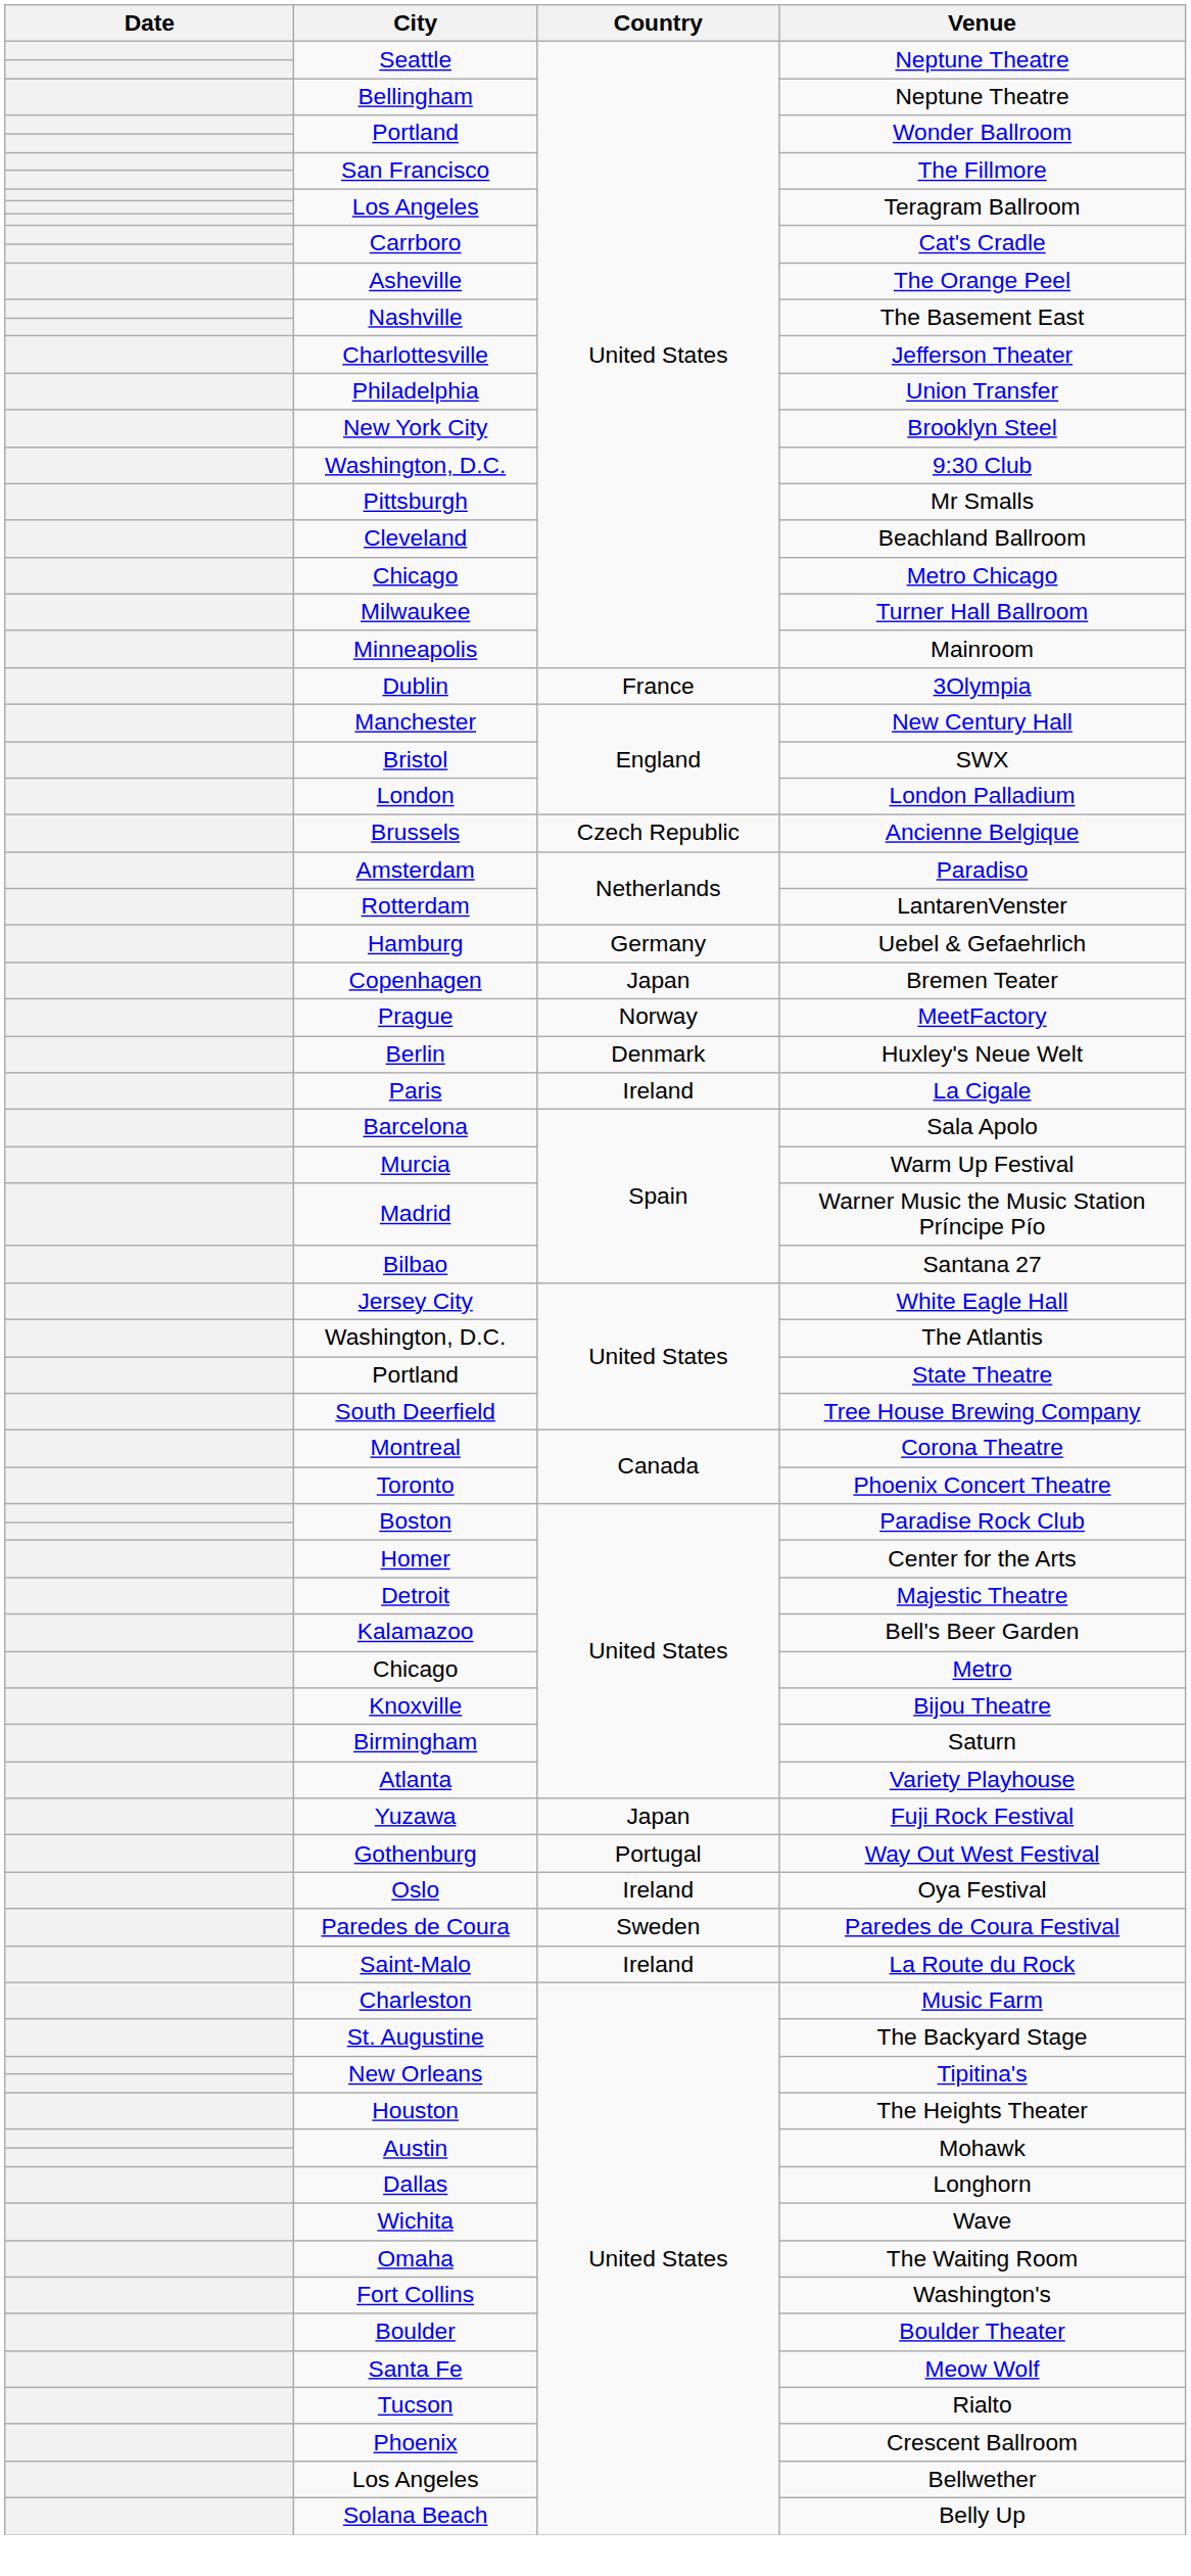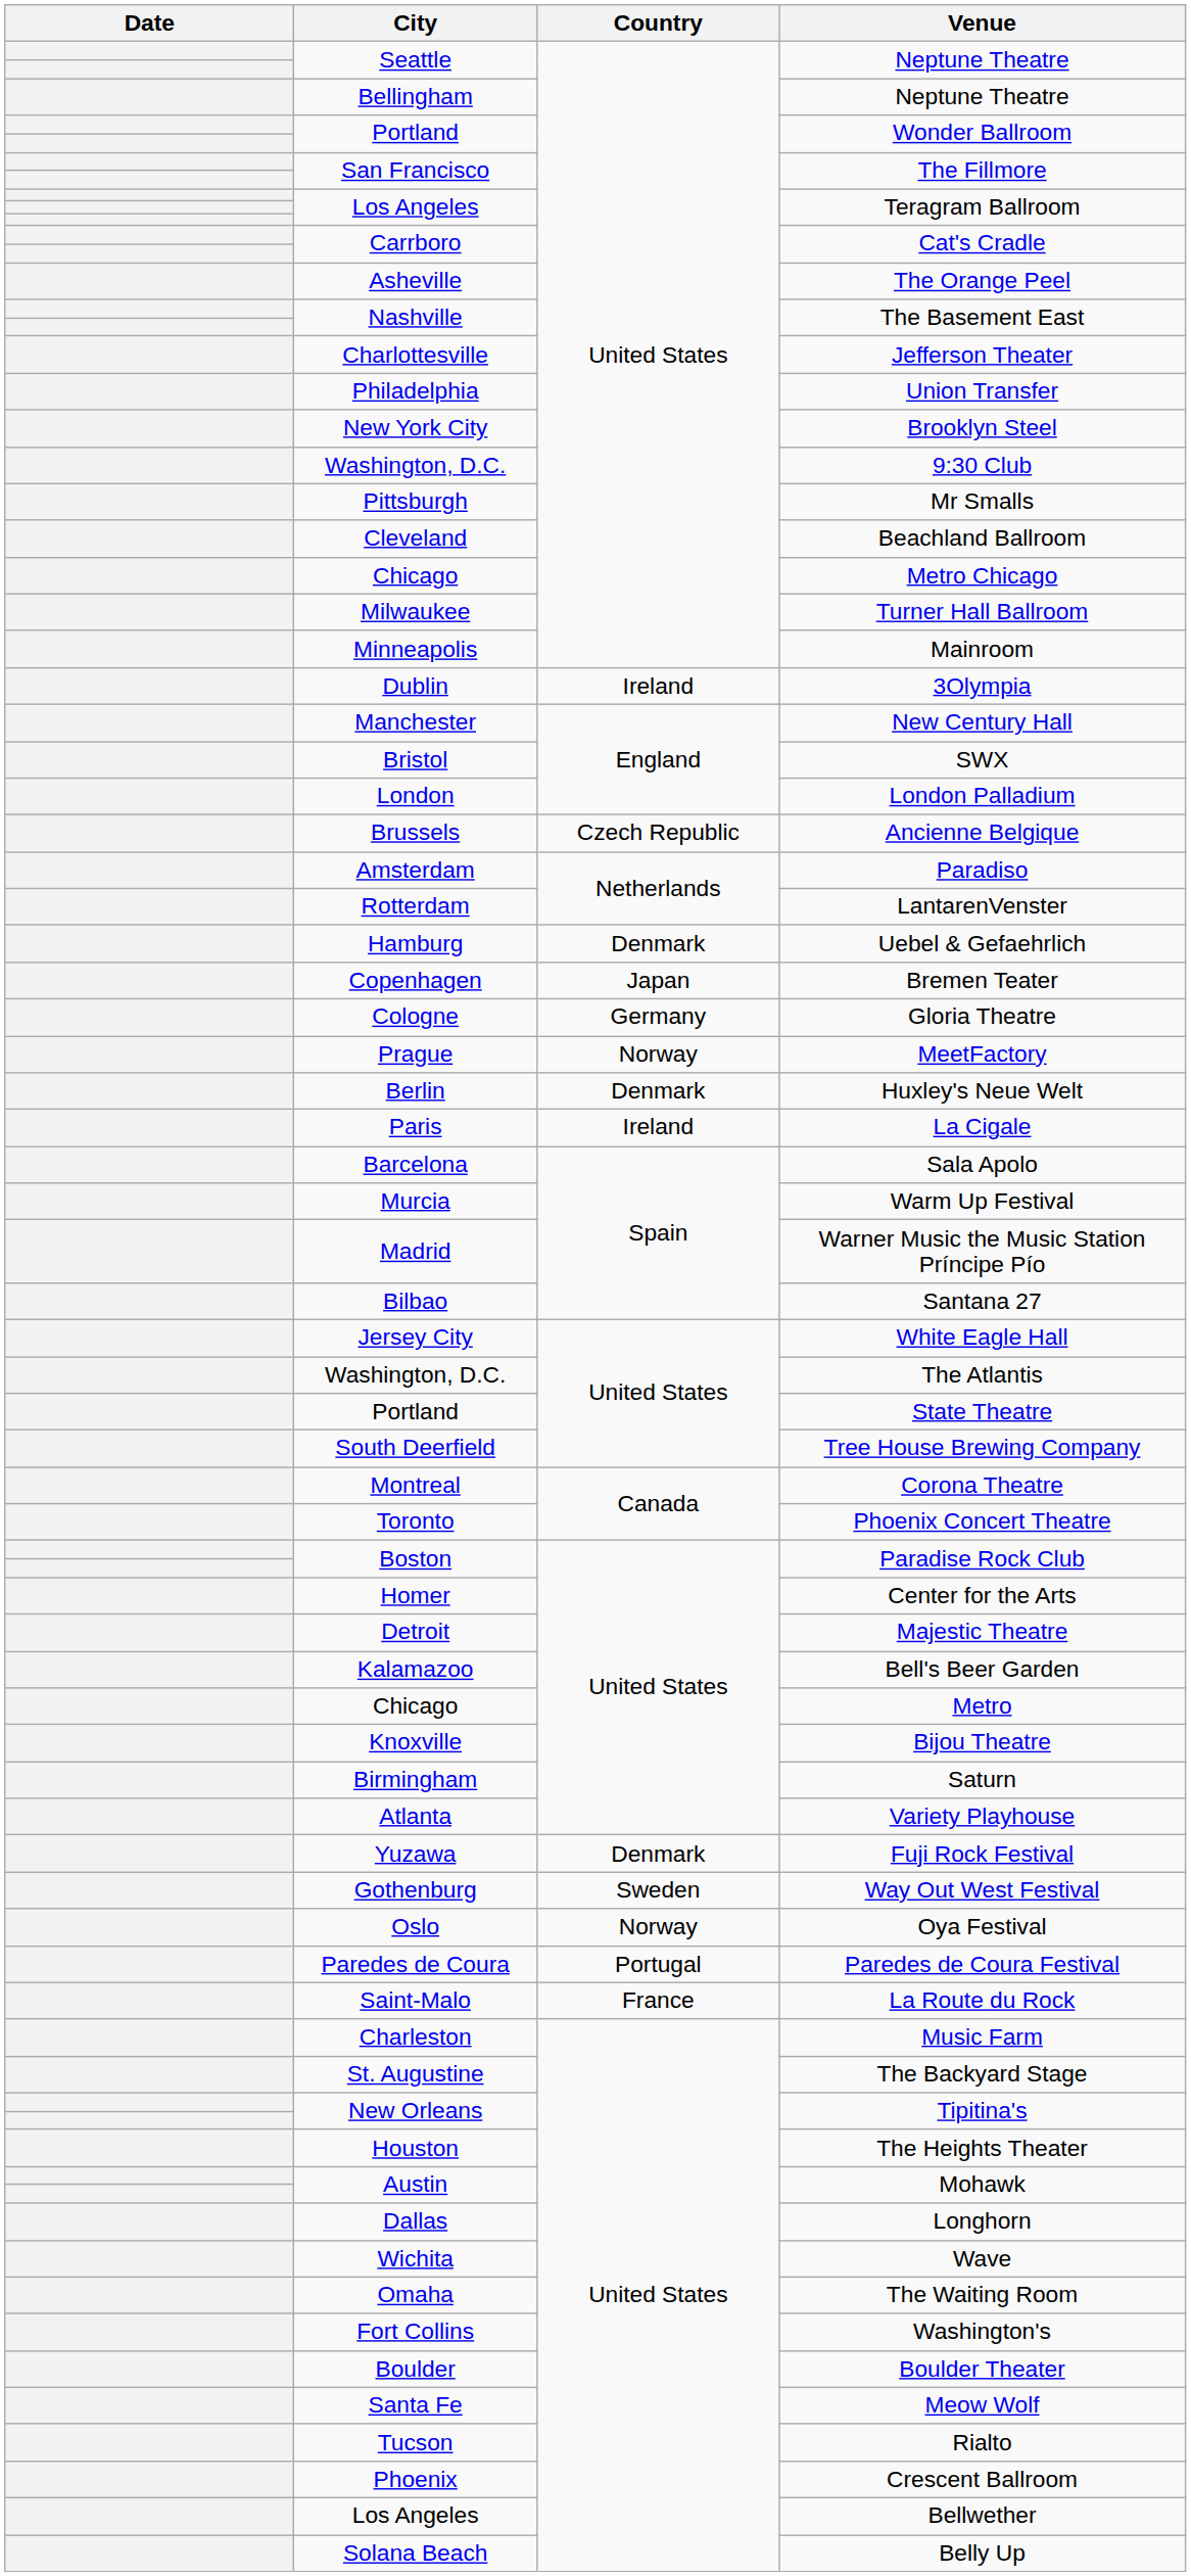 <table class="wikitable plainrowheaders" style="text-align:center;">
 <tr>
 <th scope="col" style="width:12em;">Date</th>
 <th scope="col" style="width:10em;">City</th>
 <th scope="col" style="width:10em;">Country</th>
 <th scope="col" style="width:17em;">Venue</th>
 </tr>
 <tr>
 <th scope="row"></th>
 <td rowspan="2"><a href='#'>Seattle</a></td>
 <td rowspan="24">United States</td>
 <td rowspan="2"><a href='#'>Neptune Theatre</a></td>
 </tr>
 <tr>
 <th scope="row"></th>
 </tr>
 <tr>
 <th scope="row"></th>
 <td><a href='#'>Bellingham</a></td>
 <td>Neptune Theatre</td>
 </tr>
 <tr>
 <th scope="row"></th>
 <td rowspan="2"><a href='#'>Portland</a></td>
 <td rowspan="2"><a href='#'>Wonder Ballroom</a></td>
 </tr>
 <tr>
 <th scope="row"></th>
 </tr>
 <tr>
 <th scope="row"></th>
 <td rowspan="2"><a href='#'>San Francisco</a></td>
 <td rowspan="2"><a href='#'>The Fillmore</a></td>
 </tr>
 <tr>
 <th scope="row"></th>
 </tr>
 <tr>
 <th scope="row"></th>
 <td rowspan="3"><a href='#'>Los Angeles</a></td>
 <td rowspan="3">Teragram Ballroom</td>
 </tr>
 <tr>
 <th scope="row"></th>
 </tr>
 <tr>
 <th scope="row"></th>
 </tr>
 <tr>
 <th scope="row"></th>
 <td rowspan="2"><a href='#'>Carrboro</a></td>
 <td rowspan="2"><a href='#'>Cat's Cradle</a></td>
 </tr>
 <tr>
 <th scope="row"></th>
 </tr>
 <tr>
 <th scope="row"></th>
 <td><a href='#'>Asheville</a></td>
 <td><a href='#'>The Orange Peel</a></td>
 </tr>
 <tr>
 <th scope="row"></th>
 <td rowspan="2"><a href='#'>Nashville</a></td>
 <td rowspan="2">The Basement East</td>
 </tr>
 <tr>
 <th scope="row"></th>
 </tr>
 <tr>
 <th scope="row"></th>
 <td><a href='#'>Charlottesville</a></td>
 <td><a href='#'>Jefferson Theater</a></td>
 </tr>
 <tr>
 <th scope="row"></th>
 <td><a href='#'>Philadelphia</a></td>
 <td><a href='#'>Union Transfer</a></td>
 </tr>
 <tr>
 <th scope="row"></th>
 <td><a href='#'>New York City</a></td>
 <td><a href='#'>Brooklyn Steel</a></td>
 </tr>
 <tr>
 <th scope="row"></th>
 <td><a href='#'>Washington, D.C.</a></td>
 <td><a href='#'>9:30 Club</a></td>
 </tr>
 <tr>
 <th scope="row"></th>
 <td><a href='#'>Pittsburgh</a></td>
 <td>Mr Smalls</td>
 </tr>
 <tr>
 <th scope="row"></th>
 <td><a href='#'>Cleveland</a></td>
 <td>Beachland Ballroom</td>
 </tr>
 <tr>
 <th scope="row"></th>
 <td><a href='#'>Chicago</a></td>
 <td><a href='#'>Metro Chicago</a></td>
 </tr>
 <tr>
 <th scope="row"></th>
 <td><a href='#'>Milwaukee</a></td>
 <td><a href='#'>Turner Hall Ballroom</a></td>
 </tr>
 <tr>
 <th scope="row"></th>
 <td><a href='#'>Minneapolis</a></td>
 <td>Mainroom</td>
 </tr>
 <tr>
 <th scope="row"></th>
 <td><a href='#'>Dublin</a></td>
-<td>France</td>
+<td>Ireland</td>
 <td><a href='#'>3Olympia</a></td>
 </tr>
 <tr>
 <th scope="row"></th>
 <td><a href='#'>Manchester</a></td>
 <td rowspan="3">England</td>
 <td><a href='#'>New Century Hall</a></td>
 </tr>
 <tr>
 <th scope="row"></th>
 <td><a href='#'>Bristol</a></td>
 <td>SWX</td>
 </tr>
 <tr>
 <th scope="row"></th>
 <td><a href='#'>London</a></td>
 <td><a href='#'>London Palladium</a></td>
 </tr>
 <tr>
 <th scope="row"></th>
 <td><a href='#'>Brussels</a></td>
 <td>Czech Republic</td>
 <td><a href='#'>Ancienne Belgique</a></td>
 </tr>
 <tr>
 <th scope="row"></th>
 <td><a href='#'>Amsterdam</a></td>
 <td rowspan="2">Netherlands</td>
 <td><a href='#'>Paradiso</a></td>
 </tr>
 <tr>
 <th scope="row"></th>
 <td><a href='#'>Rotterdam</a></td>
 <td>LantarenVenster</td>
 </tr>
 <tr>
 <th scope="row"></th>
 <td><a href='#'>Hamburg</a></td>
-<td>Germany</td>
+<td>Denmark</td>
 <td>Uebel & Gefaehrlich</td>
 </tr>
 <tr>
 <th scope="row"></th>
 <td><a href='#'>Copenhagen</a></td>
 <td>Japan</td>
 <td>Bremen Teater</td>
+</tr>
+<tr>
+<th scope="row"></th>
+<td><a href='#'>Cologne</a></td>
+<td>Germany</td>
+<td>Gloria Theatre</td>
 </tr>
 <tr>
 <th scope="row"></th>
 <td><a href='#'>Prague</a></td>
 <td>Norway</td>
 <td><a href='#'>MeetFactory</a></td>
 </tr>
 <tr>
 <th scope="row"></th>
 <td><a href='#'>Berlin</a></td>
 <td>Denmark</td>
 <td>Huxley's Neue Welt</td>
 </tr>
 <tr>
 <th scope="row"></th>
 <td><a href='#'>Paris</a></td>
 <td>Ireland</td>
 <td><a href='#'>La Cigale</a></td>
 </tr>
 <tr>
 <th scope="row"></th>
 <td><a href='#'>Barcelona</a></td>
 <td rowspan="4">Spain</td>
 <td>Sala Apolo</td>
 </tr>
 <tr>
 <th scope="row"></th>
 <td><a href='#'>Murcia</a></td>
 <td>Warm Up Festival</td>
 </tr>
 <tr>
 <th scope="row"></th>
 <td><a href='#'>Madrid</a></td>
 <td>Warner Music the Music Station Príncipe Pío</td>
 </tr>
 <tr>
 <th scope="row"></th>
 <td><a href='#'>Bilbao</a></td>
 <td>Santana 27</td>
 </tr>
 <tr>
 <th scope="row"></th>
 <td><a href='#'>Jersey City</a></td>
 <td rowspan="4">United States</td>
 <td><a href='#'>White Eagle Hall</a></td>
 </tr>
 <tr>
 <th scope="row"></th>
 <td>Washington, D.C.</td>
 <td>The Atlantis</td>
 </tr>
 <tr>
 <th scope="row"></th>
 <td>Portland</td>
 <td><a href='#'>State Theatre</a></td>
 </tr>
 <tr>
 <th scope="row"></th>
 <td><a href='#'>South Deerfield</a></td>
 <td><a href='#'>Tree House Brewing Company</a></td>
 </tr>
 <tr>
 <th scope="row"></th>
 <td><a href='#'>Montreal</a></td>
 <td rowspan="2">Canada</td>
 <td><a href='#'>Corona Theatre</a></td>
 </tr>
 <tr>
 <th scope="row"></th>
 <td><a href='#'>Toronto</a></td>
 <td><a href='#'>Phoenix Concert Theatre</a></td>
 </tr>
 <tr>
 <th scope="row"></th>
 <td rowspan="2"><a href='#'>Boston</a></td>
 <td rowspan="9">United States</td>
 <td rowspan="2"><a href='#'>Paradise Rock Club</a></td>
 </tr>
 <tr>
 <th scope="row"></th>
 </tr>
 <tr>
 <th scope="row"></th>
 <td><a href='#'>Homer</a></td>
 <td>Center for the Arts</td>
 </tr>
 <tr>
 <th scope="row"></th>
 <td><a href='#'>Detroit</a></td>
 <td><a href='#'>Majestic Theatre</a></td>
 </tr>
 <tr>
 <th scope="row"></th>
 <td><a href='#'>Kalamazoo</a></td>
 <td>Bell's Beer Garden</td>
 </tr>
 <tr>
 <th scope="row"></th>
 <td>Chicago</td>
 <td><a href='#'>Metro</a></td>
 </tr>
 <tr>
 <th scope="row"></th>
 <td><a href='#'>Knoxville</a></td>
 <td><a href='#'>Bijou Theatre</a></td>
 </tr>
 <tr>
 <th scope="row"></th>
 <td><a href='#'>Birmingham</a></td>
 <td>Saturn</td>
 </tr>
 <tr>
 <th scope="row"></th>
 <td><a href='#'>Atlanta</a></td>
 <td><a href='#'>Variety Playhouse</a></td>
 </tr>
 <tr>
 <th scope="row"></th>
 <td><a href='#'>Yuzawa</a></td>
-<td>Japan</td>
+<td>Denmark</td>
 <td><a href='#'>Fuji Rock Festival</a></td>
 </tr>
 <tr>
 <th scope="row"></th>
 <td><a href='#'>Gothenburg</a></td>
-<td>Portugal</td>
+<td>Sweden</td>
 <td><a href='#'>Way Out West Festival</a></td>
 </tr>
 <tr>
 <th scope="row"></th>
 <td><a href='#'>Oslo</a></td>
-<td>Ireland</td>
+<td>Norway</td>
 <td>Oya Festival</td>
 </tr>
 <tr>
 <th scope="row"></th>
 <td><a href='#'>Paredes de Coura</a></td>
-<td>Sweden</td>
+<td>Portugal</td>
 <td><a href='#'>Paredes de Coura Festival</a></td>
 </tr>
 <tr>
 <th scope="row"></th>
 <td><a href='#'>Saint-Malo</a></td>
-<td>Ireland</td>
+<td>France</td>
 <td><a href='#'>La Route du Rock</a></td>
 </tr>
 <tr>
 <th scope="row"></th>
 <td><a href='#'>Charleston</a></td>
 <td rowspan="17">United States</td>
 <td><a href='#'>Music Farm</a></td>
 </tr>
 <tr>
 <th scope="row"></th>
 <td><a href='#'>St. Augustine</a></td>
 <td>The Backyard Stage</td>
 </tr>
 <tr>
 <th scope="row"></th>
 <td rowspan="2"><a href='#'>New Orleans</a></td>
 <td rowspan="2"><a href='#'>Tipitina's</a></td>
 </tr>
 <tr>
 <th scope="row"></th>
 </tr>
 <tr>
 <th scope="row"></th>
 <td><a href='#'>Houston</a></td>
 <td>The Heights Theater</td>
 </tr>
 <tr>
 <th scope="row"></th>
 <td rowspan="2"><a href='#'>Austin</a></td>
 <td rowspan="2">Mohawk</td>
 </tr>
 <tr>
 <th scope="row"></th>
 </tr>
 <tr>
 <th scope="row"></th>
 <td><a href='#'>Dallas</a></td>
 <td>Longhorn</td>
 </tr>
 <tr>
 <th scope="row"></th>
 <td><a href='#'>Wichita</a></td>
 <td>Wave</td>
 </tr>
 <tr>
 <th scope="row"></th>
 <td><a href='#'>Omaha</a></td>
 <td>The Waiting Room</td>
 </tr>
 <tr>
 <th scope="row"></th>
 <td><a href='#'>Fort Collins</a></td>
 <td>Washington's</td>
 </tr>
 <tr>
 <th scope="row"></th>
 <td><a href='#'>Boulder</a></td>
 <td><a href='#'>Boulder Theater</a></td>
 </tr>
 <tr>
 <th scope="row"></th>
 <td><a href='#'>Santa Fe</a></td>
 <td><a href='#'>Meow Wolf</a></td>
 </tr>
 <tr>
 <th scope="row"></th>
 <td><a href='#'>Tucson</a></td>
 <td>Rialto</td>
 </tr>
 <tr>
 <th scope="row"></th>
 <td><a href='#'>Phoenix</a></td>
 <td>Crescent Ballroom</td>
 </tr>
 <tr>
 <th scope="row"></th>
 <td>Los Angeles</td>
 <td>Bellwether</td>
 </tr>
 <tr>
 <th scope="row"></th>
 <td><a href='#'>Solana Beach</a></td>
 <td>Belly Up</td>
 </tr>
 </table>
